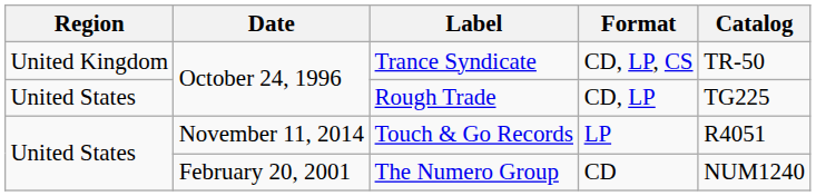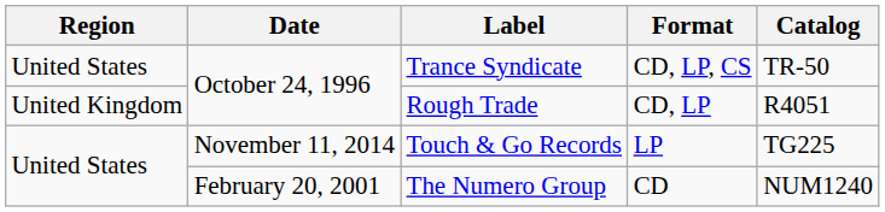 <table class="wikitable">
 <tr>
 <th>Region</th>
 <th>Date</th>
 <th>Label</th>
 <th>Format</th>
 <th>Catalog</th>
 </tr>
 <tr>
-<td>United Kingdom</td>
+<td>United States</td>
 <td rowspan="2">October 24, 1996</td>
 <td><a href='#'>Trance Syndicate</a></td>
 <td>CD, <a href='#'>LP</a>, <a href='#'>CS</a></td>
 <td>TR-50</td>
 </tr>
 <tr>
-<td>United States</td>
+<td>United Kingdom</td>
 <td><a href='#'>Rough Trade</a></td>
 <td>CD, <a href='#'>LP</a></td>
-<td>TG225</td>
+<td>R4051</td>
 </tr>
 <tr>
 <td rowspan="2">United States</td>
 <td>November 11, 2014</td>
 <td><a href='#'>Touch & Go Records</a></td>
 <td><a href='#'>LP</a></td>
-<td>R4051</td>
+<td>TG225</td>
 </tr>
 <tr>
 <td>February 20, 2001</td>
 <td><a href='#'>The Numero Group</a></td>
 <td>CD</td>
 <td>NUM1240</td>
 </tr>
 </table>
